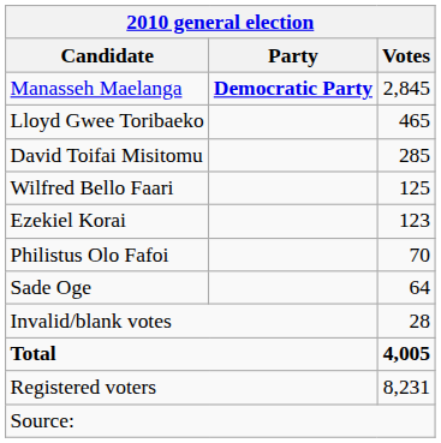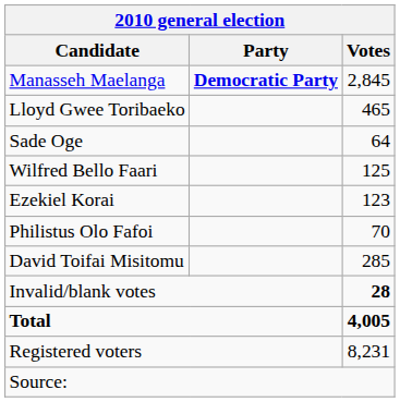 <table class=wikitable style=text-align:left>
 <tr>
 <th colspan=3><a href='#'>2010 general election</a></th>
 </tr>
 <tr>
 <th>Candidate</th>
 <th>Party</th>
 <th>Votes</th>
 </tr>
 <tr>
 <td><a href='#'>Manasseh Maelanga</a></td>
 <td><strong><a href='#'>Democratic Party</a></strong></td>
 <td align=right>2,845</td>
 </tr>
 <tr>
 <td>Lloyd Gwee Toribaeko</td>
 <td></td>
 <td align=right>465</td>
 </tr>
 <tr>
-<td>David Toifai Misitomu</td>
+<td>Sade Oge</td>
 <td></td>
-<td align=right>285</td>
+<td align=right>64</td>
 </tr>
 <tr>
 <td>Wilfred Bello Faari</td>
 <td></td>
 <td align=right>125</td>
 </tr>
 <tr>
 <td>Ezekiel Korai</td>
 <td></td>
 <td align=right>123</td>
 </tr>
 <tr>
 <td>Philistus Olo Fafoi</td>
 <td></td>
 <td align=right>70</td>
 </tr>
 <tr>
-<td>Sade Oge</td>
+<td>David Toifai Misitomu</td>
 <td></td>
-<td align=right>64</td>
+<td align=right>285</td>
 </tr>
 <tr>
 <td colspan=2>Invalid/blank votes</td>
-<td align=right>28</td>
+<td align=right><strong>28</strong></td>
 </tr>
 <tr>
 <td colspan=2><strong>Total</strong></td>
 <td align=right><strong>4,005</strong></td>
 </tr>
 <tr>
 <td colspan=2>Registered voters</td>
 <td align=right>8,231</td>
 </tr>
 <tr>
 <td colspan=3>Source: </td>
 </tr>
 </table>
